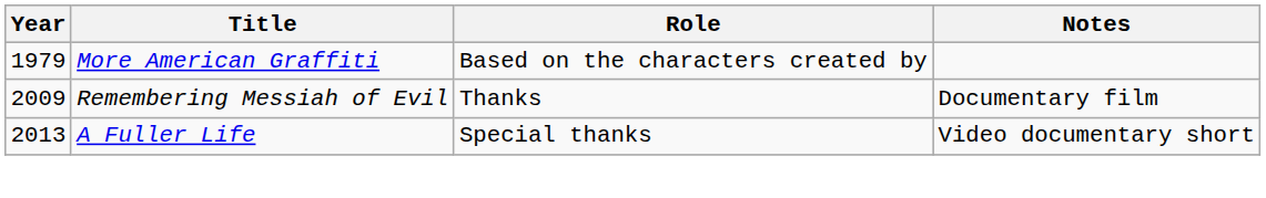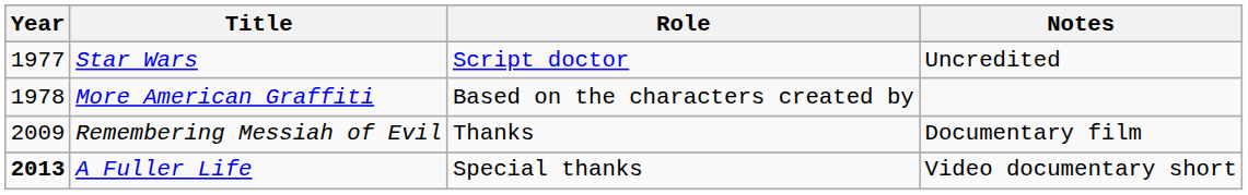 <table class="wikitable sortable">
 <tr>
 <th>Year</th>
 <th>Title</th>
 <th>Role</th>
 <th>Notes</th>
 </tr>
 <tr>
-<td>1979</td>
+<td>1977</td>
+<td><em><a href='#'>Star Wars</a></em></td>
+<td><a href='#'>Script doctor</a></td>
+<td>Uncredited</td>
+</tr>
+<tr>
+<td>1978</td>
 <td><em><a href='#'>More American Graffiti</a></em></td>
 <td>Based on the characters created by</td>
 <td></td>
 </tr>
 <tr>
 <td>2009</td>
 <td><em>Remembering Messiah of Evil</em></td>
 <td>Thanks</td>
 <td>Documentary film</td>
 </tr>
 <tr>
-<td>2013</td>
+<td><strong>2013</strong></td>
 <td><em><a href='#'>A Fuller Life</a></em></td>
 <td>Special thanks</td>
 <td>Video documentary short</td>
 </tr>
 </table>
